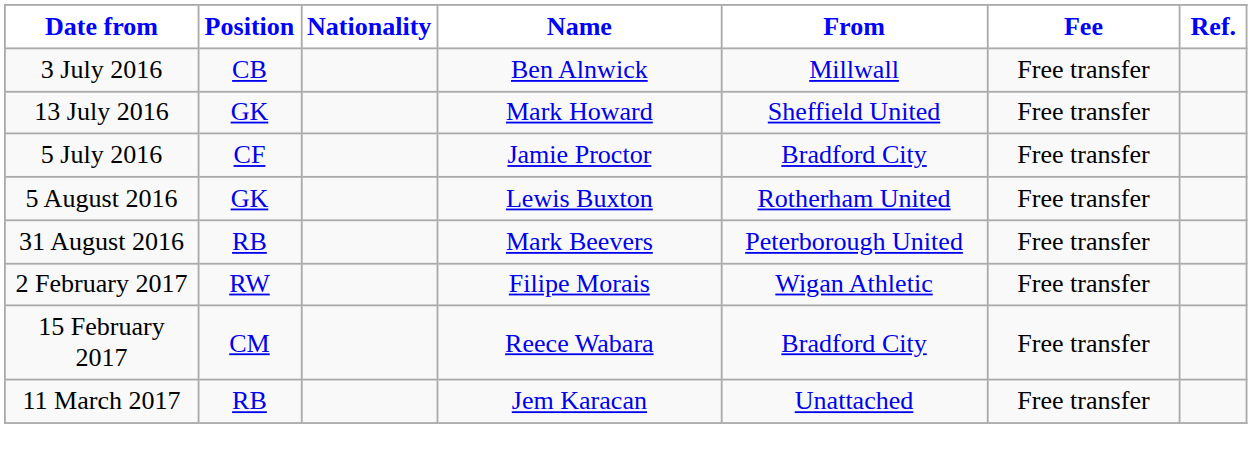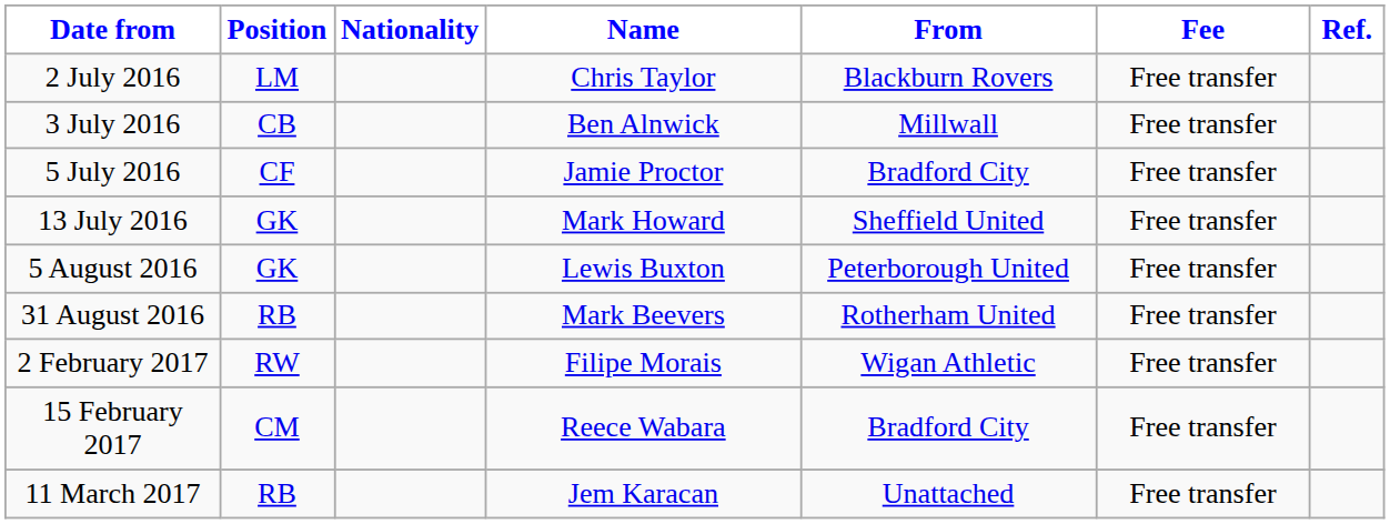 <table class="wikitable"  style="text-align:center; font-size:90%; ">
 <tr>
 <th style="background:#FFFFFF; color:#0000FF; width:100px;">Date from</th>
 <th style="background:#FFFFFF; color:#0000FF; width:50px;">Position</th>
 <th style="background:#FFFFFF; color:#0000FF; width:50px;">Nationality</th>
 <th style="background:#FFFFFF; color:#0000FF; width:150px;">Name</th>
 <th style="background:#FFFFFF; color:#0000FF; width:140px;">From</th>
 <th style="background:#FFFFFF; color:#0000FF; width:100px;">Fee</th>
 <th style="background:#FFFFFF; color:#0000FF; width:30px;">Ref.</th>
 </tr>
 <tr>
+<td>2 July 2016</td>
+<td><a href='#'>LM</a></td>
+<td></td>
+<td><a href='#'>Chris Taylor</a></td>
+<td><a href='#'>Blackburn Rovers</a></td>
+<td>Free transfer</td>
+<td></td>
+</tr>
+<tr>
 <td>3 July 2016</td>
 <td><a href='#'>CB</a></td>
 <td></td>
 <td><a href='#'>Ben Alnwick</a></td>
 <td><a href='#'>Millwall</a></td>
+<td>Free transfer</td>
+<td></td>
+</tr>
+<tr>
+<td>5 July 2016</td>
+<td><a href='#'>CF</a></td>
+<td></td>
+<td><a href='#'>Jamie Proctor</a></td>
+<td><a href='#'>Bradford City</a></td>
 <td>Free transfer</td>
 <td></td>
 </tr>
 <tr>
 <td>13 July 2016</td>
 <td><a href='#'>GK</a></td>
 <td></td>
 <td><a href='#'>Mark Howard</a></td>
 <td><a href='#'>Sheffield United</a></td>
 <td>Free transfer</td>
 <td></td>
 </tr>
 <tr>
-<td>5 July 2016</td>
-<td><a href='#'>CF</a></td>
-<td></td>
-<td><a href='#'>Jamie Proctor</a></td>
-<td><a href='#'>Bradford City</a></td>
-<td>Free transfer</td>
-<td></td>
-</tr>
-<tr>
 <td>5 August 2016</td>
 <td><a href='#'>GK</a></td>
 <td></td>
 <td><a href='#'>Lewis Buxton</a></td>
-<td><a href='#'>Rotherham United</a></td>
+<td><a href='#'>Peterborough United</a></td>
 <td>Free transfer</td>
 <td></td>
 </tr>
 <tr>
 <td>31 August 2016</td>
 <td><a href='#'>RB</a></td>
 <td></td>
 <td><a href='#'>Mark Beevers</a></td>
-<td><a href='#'>Peterborough United</a></td>
+<td><a href='#'>Rotherham United</a></td>
 <td>Free transfer</td>
 <td></td>
 </tr>
 <tr>
 <td>2 February 2017</td>
 <td><a href='#'>RW</a></td>
 <td></td>
 <td><a href='#'>Filipe Morais</a></td>
 <td><a href='#'>Wigan Athletic</a></td>
 <td>Free transfer</td>
 <td></td>
 </tr>
 <tr>
 <td>15 February 2017</td>
 <td><a href='#'>CM</a></td>
 <td></td>
 <td><a href='#'>Reece Wabara</a></td>
 <td><a href='#'>Bradford City</a></td>
 <td>Free transfer</td>
 <td></td>
 </tr>
 <tr>
 <td>11 March 2017</td>
 <td><a href='#'>RB</a></td>
 <td></td>
 <td><a href='#'>Jem Karacan</a></td>
 <td><a href='#'>Unattached</a></td>
 <td>Free transfer</td>
 <td></td>
 </tr>
 </table>
